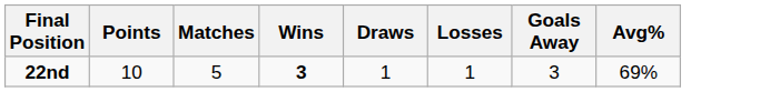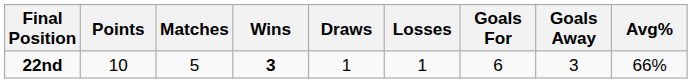 <table class="wikitable" style="font-size: 95%; text-align: center;">
 <tr>
 <th width=60>Final Position</th>
 <th width=60>Points</th>
 <th width=60>Matches</th>
 <th width=60>Wins</th>
 <th width=60>Draws</th>
 <th width=60>Losses</th>
+<th width=60>Goals For</th>
 <th width=60>Goals Away</th>
 <th width=60>Avg%</th>
 </tr>
 <tr>
 <td><strong>22nd</strong></td>
 <td>10</td>
 <td>5</td>
 <td><strong>3</strong></td>
 <td>1</td>
 <td>1</td>
+<td>6</td>
 <td>3</td>
-<td>69%</td>
+<td>66%</td>
 </tr>
 </table>
